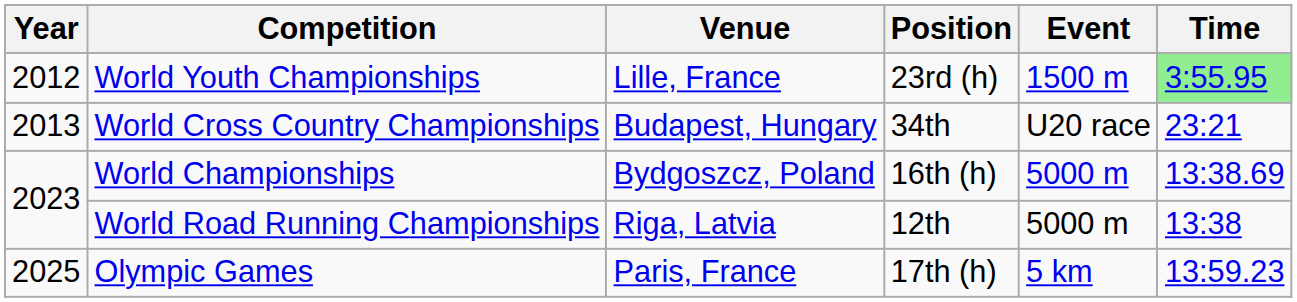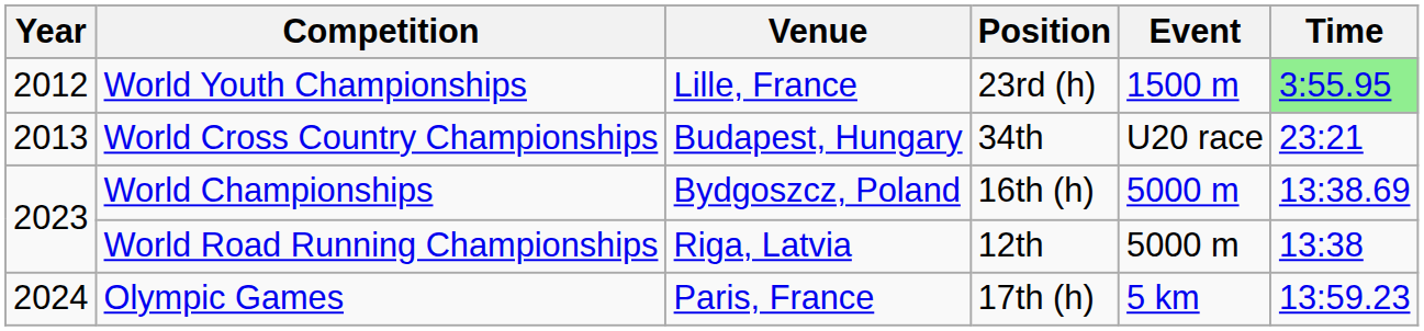 <table class="wikitable">
 <tr>
 <th>Year</th>
 <th>Competition</th>
 <th>Venue</th>
 <th>Position</th>
 <th>Event</th>
 <th>Time</th>
 </tr>
 <tr>
 <td>2012</td>
 <td><a href='#'>World Youth Championships</a></td>
 <td><a href='#'>Lille, France</a></td>
 <td>23rd (h)</td>
 <td><a href='#'>1500 m</a></td>
 <td style="background: lightgreen;"><a href='#'>3:55.95</a></td>
 </tr>
 <tr>
 <td>2013</td>
 <td><a href='#'>World Cross Country Championships</a></td>
 <td><a href='#'>Budapest, Hungary</a></td>
 <td>34th</td>
 <td>U20 race</td>
 <td><a href='#'>23:21</a></td>
 </tr>
 <tr>
 <td rowspan="2">2023</td>
 <td><a href='#'>World Championships</a></td>
 <td><a href='#'>Bydgoszcz, Poland</a></td>
 <td>16th (h)</td>
 <td><a href='#'>5000 m</a></td>
 <td><a href='#'>13:38.69</a></td>
 </tr>
 <tr>
 <td><a href='#'>World Road Running Championships</a></td>
 <td><a href='#'>Riga, Latvia</a></td>
 <td>12th</td>
 <td>5000 m</td>
 <td><a href='#'>13:38</a></td>
 </tr>
 <tr>
-<td>2025</td>
+<td>2024</td>
 <td><a href='#'>Olympic Games</a></td>
 <td><a href='#'>Paris, France</a></td>
 <td>17th (h)</td>
 <td><a href='#'>5 km</a></td>
 <td><a href='#'>13:59.23</a></td>
 </tr>
 </table>
